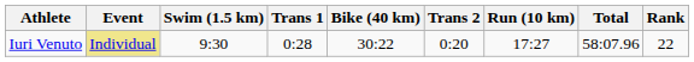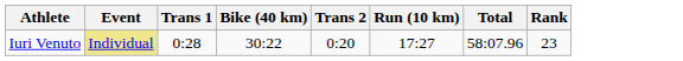 <table class="wikitable" border="1">
 <tr>
 <th>Athlete</th>
 <th>Event</th>
-<th>Swim (1.5 km)</th>
 <th>Trans 1</th>
 <th>Bike (40 km)</th>
 <th>Trans 2</th>
 <th>Run (10 km)</th>
 <th>Total</th>
 <th>Rank</th>
 </tr>
 <tr>
 <td><a href='#'>Iuri Venuto</a></td>
 <td style="background: khaki;"><a href='#'>Individual</a></td>
-<td align=center>9:30</td>
 <td align=center>0:28</td>
 <td align=center>30:22</td>
 <td align=center>0:20</td>
 <td align=center>17:27</td>
 <td align=center>58:07.96</td>
-<td align=center>22</td>
+<td align=center>23</td>
 </tr>
 </table>
